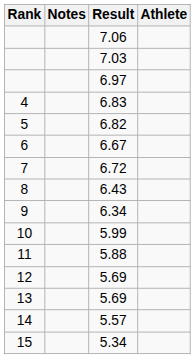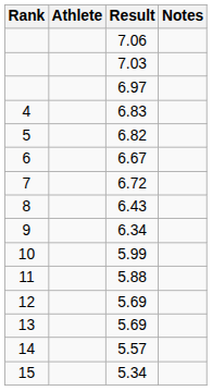 <table class="wikitable">
 <tr>
 <th>Rank</th>
+<th>Athlete</th>
+<th>Result</th>
 <th>Notes</th>
-<th>Result</th>
-<th>Athlete</th>
 </tr>
 <tr align=center>
 <td></td>
+<td align=left></td>
+<td>7.06</td>
 <td></td>
-<td>7.06</td>
-<td align=left></td>
 </tr>
 <tr align=center>
 <td></td>
+<td align=left></td>
+<td>7.03</td>
 <td></td>
-<td>7.03</td>
-<td align=left></td>
 </tr>
 <tr align=center>
 <td></td>
+<td align=left></td>
+<td>6.97</td>
 <td></td>
-<td>6.97</td>
-<td align=left></td>
 </tr>
 <tr align=center>
 <td>4</td>
+<td align=left></td>
+<td>6.83</td>
 <td></td>
-<td>6.83</td>
-<td align=left></td>
 </tr>
 <tr align=center>
 <td>5</td>
+<td align=left></td>
+<td>6.82</td>
 <td></td>
-<td>6.82</td>
-<td align=left></td>
 </tr>
 <tr align=center>
 <td>6</td>
+<td align=left></td>
+<td>6.67</td>
 <td></td>
-<td>6.67</td>
-<td align=left></td>
 </tr>
 <tr align=center>
 <td>7</td>
+<td align=left></td>
+<td>6.72</td>
 <td></td>
-<td>6.72</td>
-<td align=left></td>
 </tr>
 <tr align=center>
 <td>8</td>
+<td align=left></td>
+<td>6.43</td>
 <td></td>
-<td>6.43</td>
-<td align=left></td>
 </tr>
 <tr align=center>
 <td>9</td>
+<td align=left></td>
+<td>6.34</td>
 <td></td>
-<td>6.34</td>
-<td align=left></td>
 </tr>
 <tr align=center>
 <td>10</td>
+<td align=left></td>
+<td>5.99</td>
 <td></td>
-<td>5.99</td>
-<td align=left></td>
 </tr>
 <tr align=center>
 <td>11</td>
+<td align=left></td>
+<td>5.88</td>
 <td></td>
-<td>5.88</td>
-<td align=left></td>
 </tr>
 <tr align=center>
 <td>12</td>
+<td align=left></td>
+<td>5.69</td>
 <td></td>
-<td>5.69</td>
-<td align=left></td>
 </tr>
 <tr align=center>
 <td>13</td>
+<td align=left></td>
+<td>5.69</td>
 <td></td>
-<td>5.69</td>
-<td align=left></td>
 </tr>
 <tr align=center>
 <td>14</td>
+<td align=left></td>
+<td>5.57</td>
 <td></td>
-<td>5.57</td>
-<td align=left></td>
 </tr>
 <tr align=center>
 <td>15</td>
+<td align=left></td>
+<td>5.34</td>
 <td></td>
-<td>5.34</td>
-<td align=left></td>
 </tr>
 </table>
